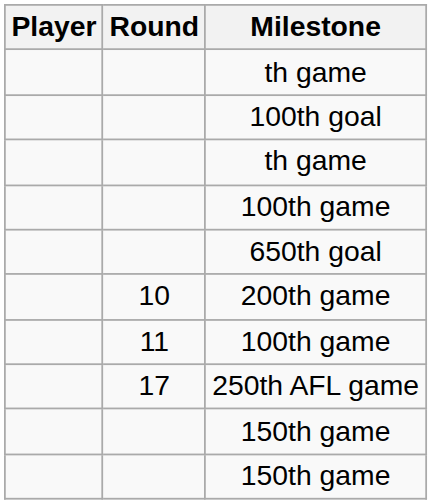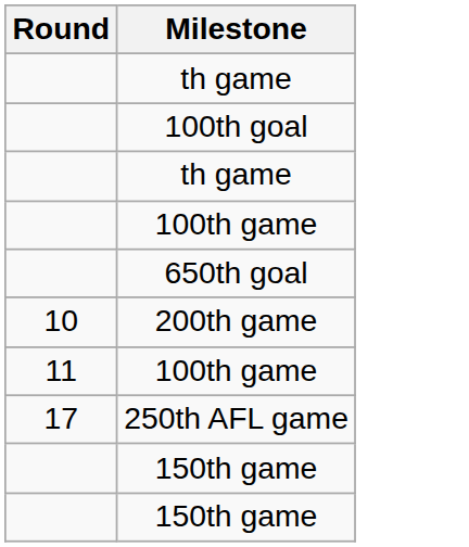 <table class="wikitable sortable">
 <tr>
-<th>Player</th>
 <th>Round</th>
 <th>Milestone</th>
 </tr>
 <tr>
-<td></td>
 <td align="center"></td>
 <td align="center">th game</td>
 </tr>
 <tr>
-<td></td>
 <td align="center"></td>
 <td align="center">100th goal</td>
 </tr>
 <tr>
-<td></td>
 <td align="center"></td>
 <td align="center">th game</td>
 </tr>
 <tr>
-<td></td>
 <td align="center"></td>
 <td align="center">100th game</td>
 </tr>
 <tr>
-<td></td>
 <td align="center"></td>
 <td align="center">650th goal</td>
 </tr>
 <tr>
-<td></td>
 <td align="center">10</td>
 <td align="center">200th game</td>
 </tr>
 <tr>
-<td></td>
 <td align="center">11</td>
 <td align="center">100th game</td>
 </tr>
 <tr>
-<td></td>
 <td align="center">17</td>
 <td align="center">250th AFL game</td>
 </tr>
 <tr>
-<td></td>
 <td align="center"></td>
 <td align="center">150th game</td>
 </tr>
 <tr>
-<td></td>
 <td align="center"></td>
 <td align="center">150th game</td>
 </tr>
 </table>
